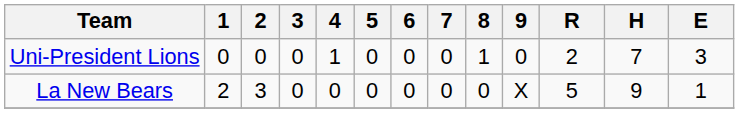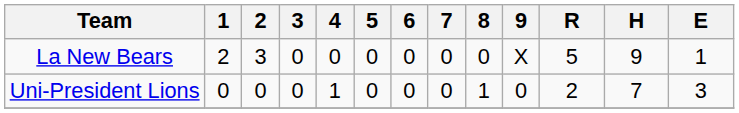 <table class=wikitable style="text-align:center">
 <tr>
 <th>Team</th>
 <th>1</th>
 <th>2</th>
 <th>3</th>
 <th>4</th>
 <th>5</th>
 <th>6</th>
 <th>7</th>
 <th>8</th>
 <th>9</th>
 <th>R</th>
 <th>H</th>
 <th>E</th>
 </tr>
 <tr>
+<td><a href='#'>La New Bears</a></td>
+<td>2</td>
+<td>3</td>
+<td>0</td>
+<td>0</td>
+<td>0</td>
+<td>0</td>
+<td>0</td>
+<td>0</td>
+<td>X</td>
+<td>5</td>
+<td>9</td>
+<td>1</td>
+</tr>
+<tr>
 <td><a href='#'>Uni-President Lions</a></td>
 <td width = "20">0</td>
 <td width = "20">0</td>
 <td width = "20">0</td>
 <td width = "20">1</td>
 <td width = "20">0</td>
 <td width = "20">0</td>
 <td width = "20">0</td>
 <td width = "20">1</td>
 <td width = "20">0</td>
 <td width = "40">2</td>
 <td width = "40">7</td>
 <td width = "40">3</td>
 </tr>
 <tr>
-<td><a href='#'>La New Bears</a></td>
-<td>2</td>
-<td>3</td>
-<td>0</td>
-<td>0</td>
-<td>0</td>
-<td>0</td>
-<td>0</td>
-<td>0</td>
-<td>X</td>
-<td>5</td>
-<td>9</td>
-<td>1</td>
-</tr>
-<tr>
 </tr>
 </table>
